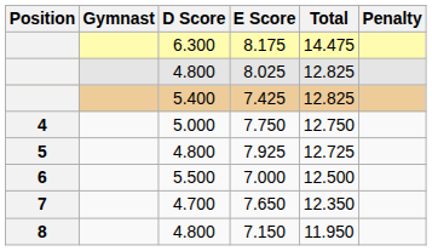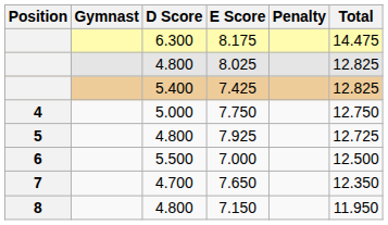 <table class="wikitable sortable" style="text-align:center; font-size:95%">
 <tr>
 <th scope=col>Position</th>
 <th scope=col>Gymnast</th>
 <th scope=col>D Score</th>
 <th scope=col>E Score</th>
+<th scope=col>Penalty</th>
 <th scope=col>Total</th>
-<th scope=col>Penalty</th>
 </tr>
 <tr bgcolor=fffcaf>
 <th scope=row></th>
 <td align=left></td>
 <td>6.300</td>
 <td>8.175</td>
+<td></td>
 <td>14.475</td>
-<td></td>
 </tr>
 <tr bgcolor=e5e5e5>
 <th scope=row></th>
 <td align=left></td>
 <td>4.800</td>
 <td>8.025</td>
+<td></td>
 <td>12.825</td>
-<td></td>
 </tr>
 <tr bgcolor=eecc99>
 <th scope=row></th>
 <td align=left></td>
 <td>5.400</td>
 <td>7.425</td>
+<td></td>
 <td>12.825</td>
-<td></td>
 </tr>
 <tr>
 <th scope=row>4</th>
 <td align=left></td>
 <td>5.000</td>
 <td>7.750</td>
+<td></td>
 <td>12.750</td>
-<td></td>
 </tr>
 <tr>
 <th scope=row>5</th>
 <td align=left></td>
 <td>4.800</td>
 <td>7.925</td>
+<td></td>
 <td>12.725</td>
-<td></td>
 </tr>
 <tr>
 <th scope=row>6</th>
 <td align=left></td>
 <td>5.500</td>
 <td>7.000</td>
+<td></td>
 <td>12.500</td>
-<td></td>
 </tr>
 <tr>
 <th scope=row>7</th>
 <td align=left></td>
 <td>4.700</td>
 <td>7.650</td>
+<td></td>
 <td>12.350</td>
-<td></td>
 </tr>
 <tr>
 <th scope=row>8</th>
 <td align=left></td>
 <td>4.800</td>
 <td>7.150</td>
+<td></td>
 <td>11.950</td>
-<td></td>
 </tr>
 </table>
